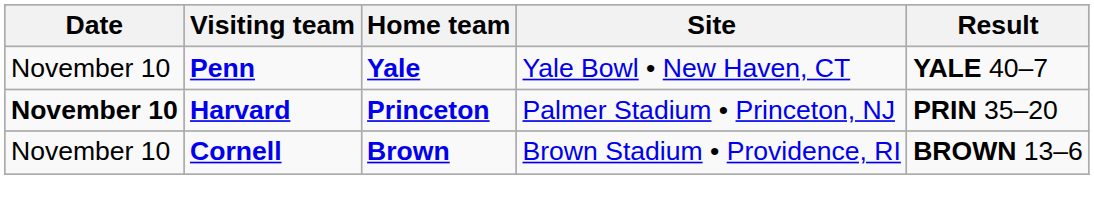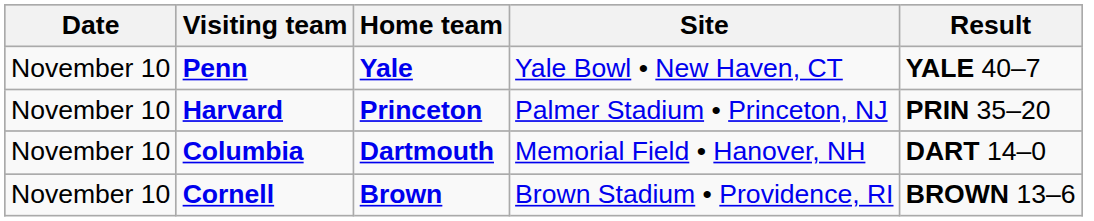 <table class="wikitable">
 <tr>
 <th>Date</th>
 <th>Visiting team</th>
 <th>Home team</th>
 <th>Site</th>
 <th>Result</th>
 </tr>
 <tr>
 <td>November 10</td>
 <td><strong><a href='#'>Penn</a></strong></td>
 <td><strong><a href='#'>Yale</a></strong></td>
 <td><a href='#'>Yale Bowl</a> • <a href='#'>New Haven, CT</a></td>
 <td><strong>YALE</strong> 40–7</td>
 </tr>
 <tr>
-<td><strong>November 10</strong></td>
+<td>November 10</td>
 <td><strong><a href='#'>Harvard</a></strong></td>
 <td><strong><a href='#'>Princeton</a></strong></td>
 <td><a href='#'>Palmer Stadium</a> • <a href='#'>Princeton, NJ</a></td>
 <td><strong>PRIN</strong> 35–20</td>
+</tr>
+<tr>
+<td>November 10</td>
+<td><strong><a href='#'>Columbia</a></strong></td>
+<td><strong><a href='#'>Dartmouth</a></strong></td>
+<td><a href='#'>Memorial Field</a> • <a href='#'>Hanover, NH</a></td>
+<td><strong>DART</strong> 14–0</td>
 </tr>
 <tr>
 <td>November 10</td>
 <td><strong><a href='#'>Cornell</a></strong></td>
 <td><strong><a href='#'>Brown</a></strong></td>
 <td><a href='#'>Brown Stadium</a> • <a href='#'>Providence, RI</a></td>
 <td><strong>BROWN</strong> 13–6</td>
 </tr>
 </table>
